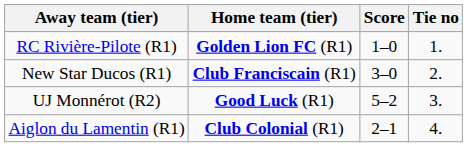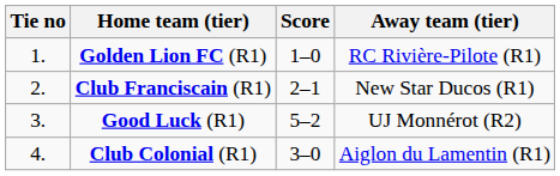 <table class="wikitable" style="text-align: center">
 <tr>
-<th>Away team (tier)</th>
+<th>Tie no</th>
 <th>Home team (tier)</th>
 <th>Score</th>
-<th>Tie no</th>
+<th>Away team (tier)</th>
 </tr>
 <tr>
-<td><a href='#'>RC Rivière-Pilote</a> (R1) </td>
+<td>1.</td>
 <td> <strong><a href='#'>Golden Lion FC</a></strong> (R1)</td>
 <td>1–0</td>
-<td>1.</td>
+<td><a href='#'>RC Rivière-Pilote</a> (R1) </td>
 </tr>
 <tr>
+<td>2.</td>
+<td> <strong><a href='#'>Club Franciscain</a></strong> (R1)</td>
+<td>2–1</td>
 <td>New Star Ducos (R1) </td>
-<td> <strong><a href='#'>Club Franciscain</a></strong> (R1)</td>
-<td>3–0</td>
-<td>2.</td>
 </tr>
 <tr>
-<td>UJ Monnérot (R2) </td>
+<td>3.</td>
 <td> <strong><a href='#'>Good Luck</a></strong> (R1)</td>
 <td>5–2</td>
-<td>3.</td>
+<td>UJ Monnérot (R2) </td>
 </tr>
 <tr>
+<td>4.</td>
+<td> <strong><a href='#'>Club Colonial</a></strong> (R1)</td>
+<td>3–0</td>
 <td><a href='#'>Aiglon du Lamentin</a> (R1) </td>
-<td> <strong><a href='#'>Club Colonial</a></strong> (R1)</td>
-<td>2–1</td>
-<td>4.</td>
 </tr>
 </table>
